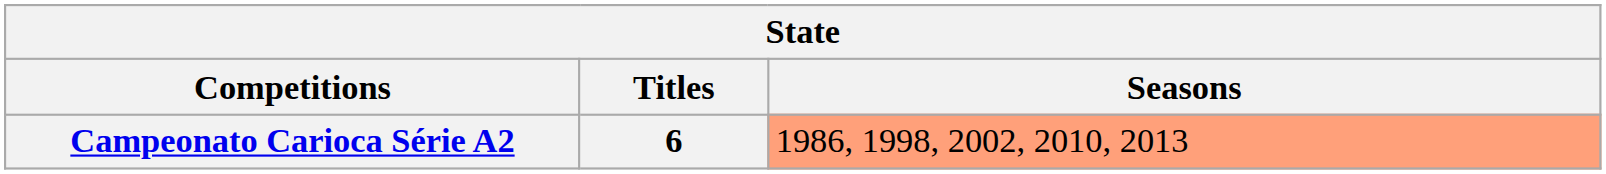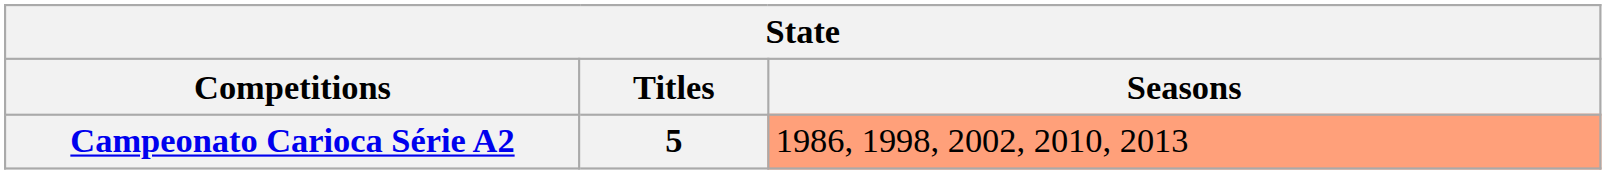 <table class="wikitable">
 <tr>
 <th colspan="3">State</th>
 </tr>
 <tr>
 <th style="width:260px">Competitions</th>
 <th style="width:80px">Titles</th>
 <th style="width:380px">Seasons</th>
 </tr>
 <tr>
 <th style="text-align:center"><a href='#'>Campeonato Carioca Série A2</a></th>
-<th style="text-align:center"><strong>6</strong></th>
+<th style="text-align:center"><strong>5</strong></th>
 <td align="left" style="background: lightsalmon;">1986, 1998, 2002, 2010, 2013</td>
 </tr>
 </table>
